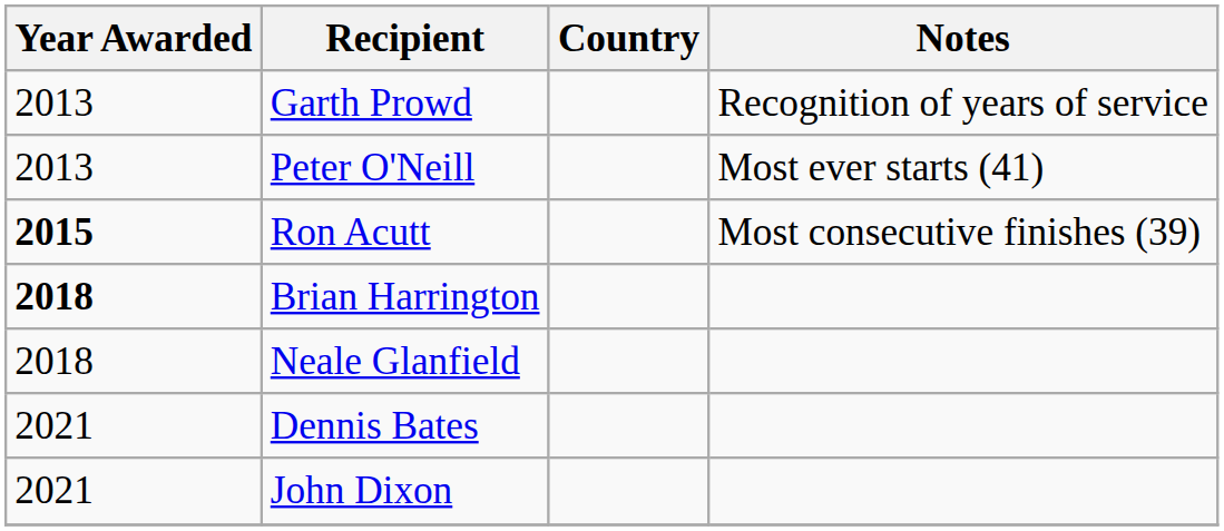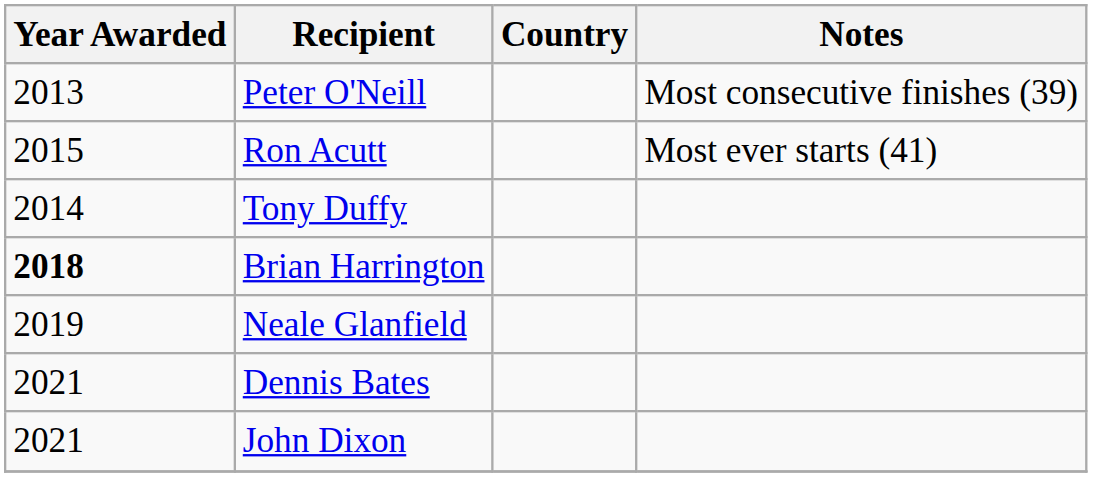 <table class="wikitable sortable" style="font-size: 95%;">
 <tr>
 <th>Year Awarded</th>
 <th>Recipient</th>
 <th>Country</th>
 <th class="unsortable">Notes</th>
 </tr>
 <tr>
 <td>2013</td>
-<td sortname><a href='#'>Garth Prowd</a></td>
+<td sortname><a href='#'>Peter O'Neill</a></td>
 <td></td>
-<td>Recognition of years of service</td>
+<td>Most consecutive finishes (39)</td>
 </tr>
 <tr>
-<td>2013</td>
-<td sortname><a href='#'>Peter O'Neill</a></td>
+<td>2015</td>
+<td sortname><a href='#'>Ron Acutt</a></td>
 <td></td>
 <td>Most ever starts (41)</td>
 </tr>
 <tr>
-<td><strong>2015</strong></td>
-<td sortname><a href='#'>Ron Acutt</a></td>
+<td>2014</td>
+<td sortname><a href='#'>Tony Duffy</a></td>
 <td></td>
-<td>Most consecutive finishes (39)</td>
+<td></td>
 </tr>
 <tr>
 <td><strong>2018</strong></td>
 <td sortname><a href='#'>Brian Harrington</a></td>
 <td></td>
 <td></td>
 </tr>
 <tr>
-<td>2018</td>
+<td>2019</td>
 <td sortname><a href='#'>Neale Glanfield</a></td>
 <td></td>
 <td></td>
 </tr>
 <tr>
 <td>2021</td>
 <td sortname><a href='#'>Dennis Bates</a></td>
 <td></td>
 <td></td>
 </tr>
 <tr>
 <td>2021</td>
 <td sortname><a href='#'>John Dixon</a></td>
 <td></td>
 <td></td>
 </tr>
 <tr>
 </tr>
 </table>
